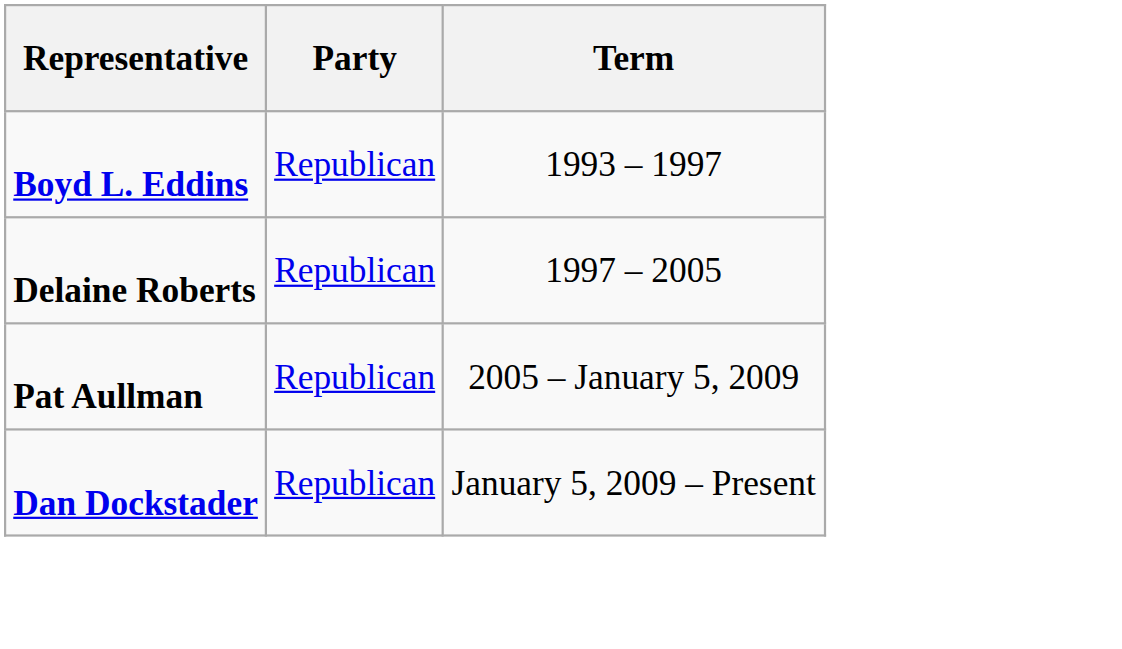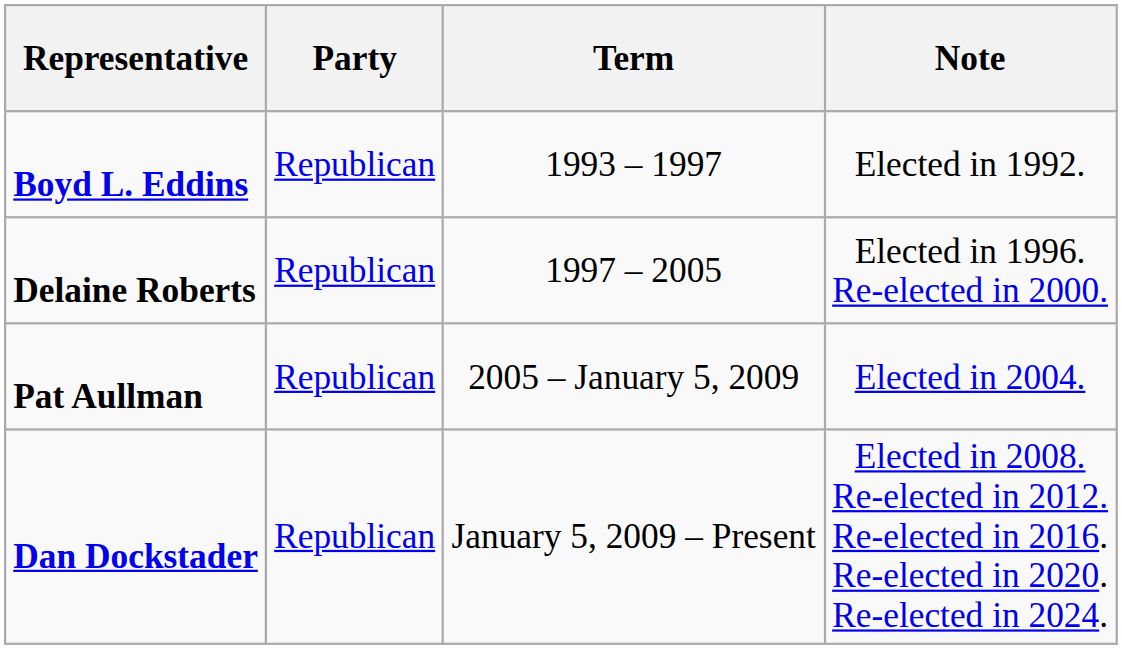 <table class=wikitable style="text-align:center">
 <tr style="height:3em">
 <th>Representative</th>
 <th>Party</th>
 <th>Term</th>
+<th>Note</th>
 </tr>
 <tr style="height:3em">
 <td align="left"><br><strong><a href='#'>Boyd L. Eddins</a></strong></td>
 <td><a href='#'>Republican</a></td>
 <td>1993 – 1997</td>
+<td>Elected in 1992.</td>
 </tr>
 <tr style="height:3em">
 <td align="left"><br><strong>Delaine Roberts</strong></td>
 <td><a href='#'>Republican</a></td>
 <td>1997 – 2005</td>
+<td>Elected in 1996.<br><a href='#'>Re-elected in 2000.</a></td>
 </tr>
 <tr style="height:3em">
 <td align="left"><br><strong>Pat Aullman</strong></td>
 <td><a href='#'>Republican</a></td>
 <td>2005 – January 5, 2009</td>
+<td><a href='#'>Elected in 2004.</a></td>
 </tr>
 <tr style="height:3em">
 <td align="left"><br><strong><a href='#'>Dan Dockstader</a></strong></td>
 <td><a href='#'>Republican</a></td>
 <td>January 5, 2009 – Present</td>
+<td><a href='#'>Elected in 2008.</a><br><a href='#'>Re-elected in 2012.</a><br><a href='#'>Re-elected in 2016</a>.<br><a href='#'>Re-elected in 2020</a>.<br><a href='#'>Re-elected in 2024</a>.</td>
 </tr>
 </table>
